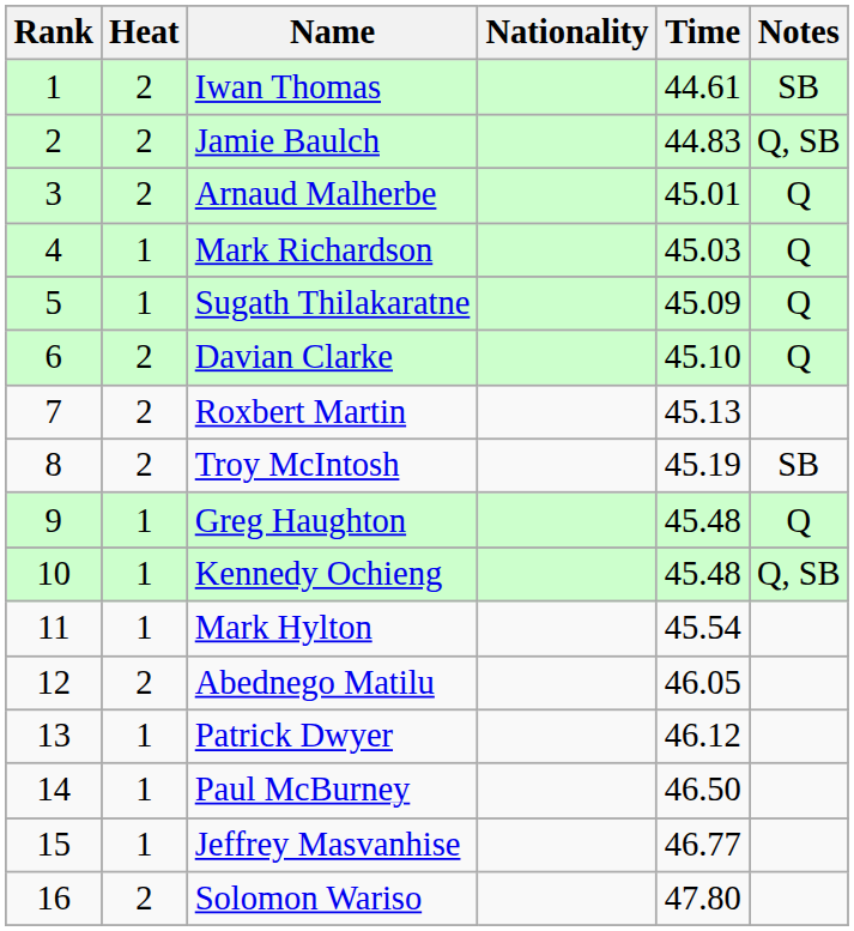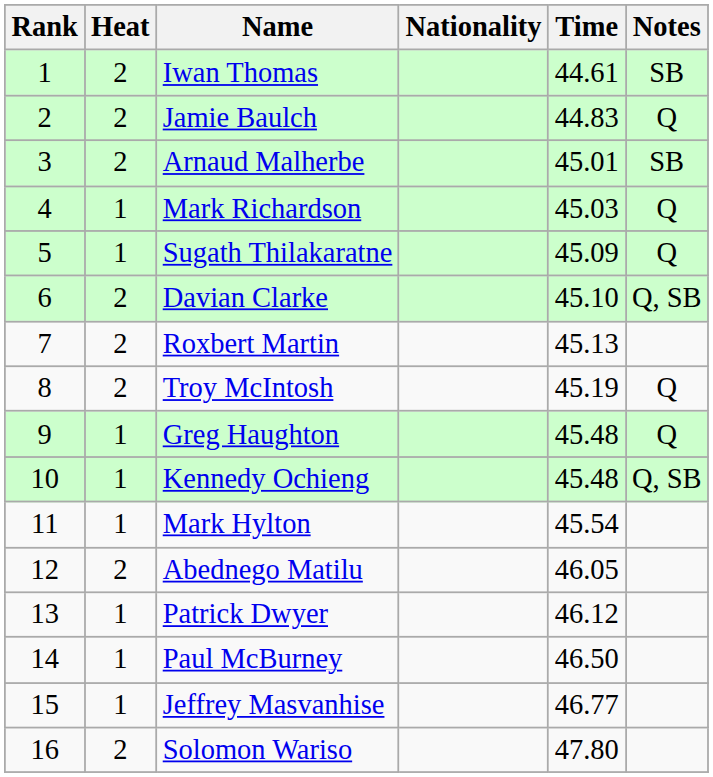 <table class="wikitable sortable" style="text-align:center">
 <tr>
 <th>Rank</th>
 <th>Heat</th>
 <th>Name</th>
 <th>Nationality</th>
 <th>Time</th>
 <th>Notes</th>
 </tr>
 <tr bgcolor=ccffcc>
 <td>1</td>
 <td>2</td>
 <td align=left><a href='#'>Iwan Thomas</a></td>
 <td align=left></td>
 <td>44.61</td>
 <td>SB</td>
 </tr>
 <tr bgcolor=ccffcc>
 <td>2</td>
 <td>2</td>
 <td align=left><a href='#'>Jamie Baulch</a></td>
 <td align=left></td>
 <td>44.83</td>
-<td>Q, SB</td>
+<td>Q</td>
 </tr>
 <tr bgcolor=ccffcc>
 <td>3</td>
 <td>2</td>
 <td align=left><a href='#'>Arnaud Malherbe</a></td>
 <td align=left></td>
 <td>45.01</td>
-<td>Q</td>
+<td>SB</td>
 </tr>
 <tr bgcolor=ccffcc>
 <td>4</td>
 <td>1</td>
 <td align=left><a href='#'>Mark Richardson</a></td>
 <td align=left></td>
 <td>45.03</td>
 <td>Q</td>
 </tr>
 <tr bgcolor=ccffcc>
 <td>5</td>
 <td>1</td>
 <td align=left><a href='#'>Sugath Thilakaratne</a></td>
 <td align=left></td>
 <td>45.09</td>
 <td>Q</td>
 </tr>
 <tr bgcolor=ccffcc>
 <td>6</td>
 <td>2</td>
 <td align=left><a href='#'>Davian Clarke</a></td>
 <td align=left></td>
 <td>45.10</td>
-<td>Q</td>
+<td>Q, SB</td>
 </tr>
 <tr>
 <td>7</td>
 <td>2</td>
 <td align=left><a href='#'>Roxbert Martin</a></td>
 <td align=left></td>
 <td>45.13</td>
 <td></td>
 </tr>
 <tr>
 <td>8</td>
 <td>2</td>
 <td align=left><a href='#'>Troy McIntosh</a></td>
 <td align=left></td>
 <td>45.19</td>
-<td>SB</td>
+<td>Q</td>
 </tr>
 <tr bgcolor=ccffcc>
 <td>9</td>
 <td>1</td>
 <td align=left><a href='#'>Greg Haughton</a></td>
 <td align=left></td>
 <td>45.48</td>
 <td>Q</td>
 </tr>
 <tr bgcolor=ccffcc>
 <td>10</td>
 <td>1</td>
 <td align=left><a href='#'>Kennedy Ochieng</a></td>
 <td align=left></td>
 <td>45.48</td>
 <td>Q, SB</td>
 </tr>
 <tr>
 <td>11</td>
 <td>1</td>
 <td align=left><a href='#'>Mark Hylton</a></td>
 <td align=left></td>
 <td>45.54</td>
 <td></td>
 </tr>
 <tr>
 <td>12</td>
 <td>2</td>
 <td align=left><a href='#'>Abednego Matilu</a></td>
 <td align=left></td>
 <td>46.05</td>
 <td></td>
 </tr>
 <tr>
 <td>13</td>
 <td>1</td>
 <td align=left><a href='#'>Patrick Dwyer</a></td>
 <td align=left></td>
 <td>46.12</td>
 <td></td>
 </tr>
 <tr>
 <td>14</td>
 <td>1</td>
 <td align=left><a href='#'>Paul McBurney</a></td>
 <td align=left></td>
 <td>46.50</td>
 <td></td>
 </tr>
 <tr>
 <td>15</td>
 <td>1</td>
 <td align=left><a href='#'>Jeffrey Masvanhise</a></td>
 <td align=left></td>
 <td>46.77</td>
 <td></td>
 </tr>
 <tr>
 <td>16</td>
 <td>2</td>
 <td align=left><a href='#'>Solomon Wariso</a></td>
 <td align=left></td>
 <td>47.80</td>
 <td></td>
 </tr>
 </table>
